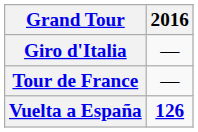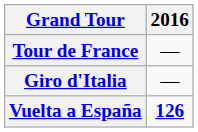 <table class="wikitable plainrowheaders">
 <tr>
 <th scope="col"><a href='#'>Grand Tour</a></th>
 <th scope="col">2016</th>
 </tr>
 <tr style="text-align:center;">
-<th scope="row"> <a href='#'>Giro d'Italia</a></th>
+<th scope="row"> <a href='#'>Tour de France</a></th>
 <td>—</td>
 </tr>
 <tr style="text-align:center;">
-<th scope="row"> <a href='#'>Tour de France</a></th>
+<th scope="row"> <a href='#'>Giro d'Italia</a></th>
 <td>—</td>
 </tr>
 <tr style="text-align:center;">
 <th scope="row"> <a href='#'>Vuelta a España</a></th>
 <td style="text-align:center;"><strong><a href='#'>126</a></strong></td>
 </tr>
 </table>
